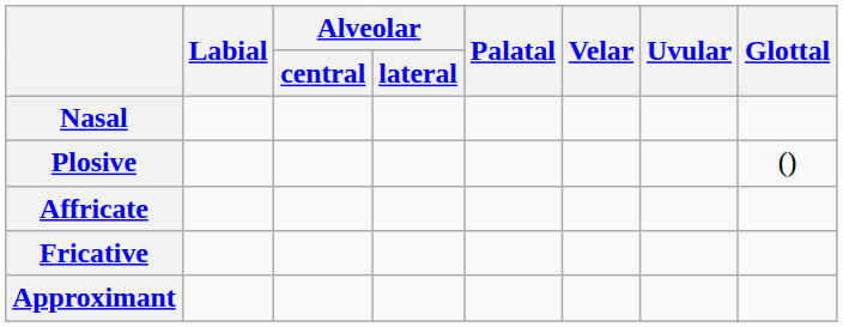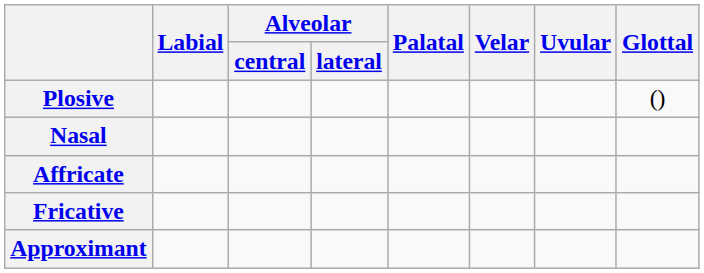 <table class="wikitable" style=text-align:center>
 <tr>
 <th rowspan=2></th>
 <th rowspan=2><a href='#'>Labial</a></th>
 <th colspan=2><a href='#'>Alveolar</a></th>
 <th rowspan=2><a href='#'>Palatal</a></th>
 <th rowspan=2><a href='#'>Velar</a></th>
 <th rowspan=2><a href='#'>Uvular</a></th>
 <th rowspan=2><a href='#'>Glottal</a></th>
 </tr>
 <tr class=small>
 <th><a href='#'>central</a></th>
 <th><a href='#'>lateral</a></th>
 </tr>
 <tr>
+<th><a href='#'>Plosive</a></th>
+<td></td>
+<td></td>
+<td></td>
+<td></td>
+<td></td>
+<td></td>
+<td>()</td>
+</tr>
+<tr>
 <th><a href='#'>Nasal</a></th>
 <td></td>
 <td></td>
 <td></td>
 <td></td>
 <td></td>
 <td></td>
 <td></td>
-</tr>
-<tr>
-<th><a href='#'>Plosive</a></th>
-<td></td>
-<td></td>
-<td></td>
-<td></td>
-<td></td>
-<td></td>
-<td>()</td>
 </tr>
 <tr>
 <th><a href='#'>Affricate</a></th>
 <td></td>
 <td></td>
 <td></td>
 <td></td>
 <td></td>
 <td></td>
 <td></td>
 </tr>
 <tr>
 <th><a href='#'>Fricative</a></th>
 <td></td>
 <td></td>
 <td></td>
 <td></td>
 <td></td>
 <td></td>
 <td></td>
 </tr>
 <tr>
 <th><a href='#'>Approximant</a></th>
 <td></td>
 <td></td>
 <td></td>
 <td></td>
 <td></td>
 <td></td>
 <td></td>
 </tr>
 </table>
